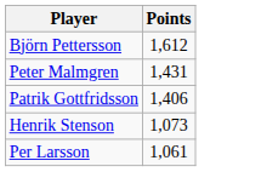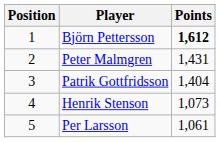 <table class="wikitable">
 <tr>
+<th>Position</th>
 <th>Player</th>
 <th>Points</th>
 </tr>
 <tr>
+<td align=center>1</td>
 <td> <a href='#'>Björn Pettersson</a></td>
-<td align=center>1,612</td>
+<td align=center><strong>1,612</strong></td>
 </tr>
 <tr>
+<td align=center>2</td>
 <td> <a href='#'>Peter Malmgren</a></td>
 <td align=center>1,431</td>
 </tr>
 <tr>
+<td align=center>3</td>
 <td> <a href='#'>Patrik Gottfridsson</a></td>
-<td align=center>1,406</td>
+<td align=center>1,404</td>
 </tr>
 <tr>
+<td align=center>4</td>
 <td> <a href='#'>Henrik Stenson</a></td>
 <td align=center>1,073</td>
 </tr>
 <tr>
+<td align=center>5</td>
 <td> <a href='#'>Per Larsson</a></td>
 <td align=center>1,061</td>
 </tr>
 </table>
